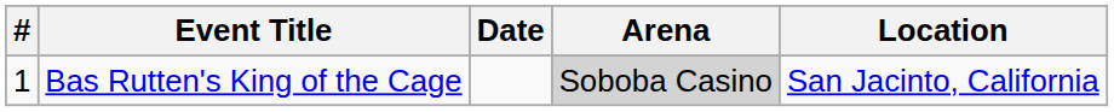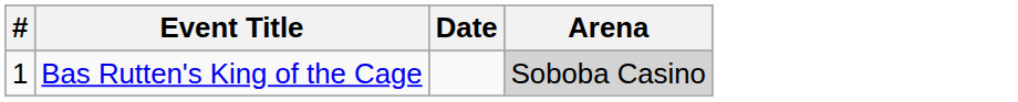 <table class="sortable wikitable succession-box" style="font-size:90%;">
 <tr>
 <th scope="col">#</th>
 <th scope="col">Event Title</th>
 <th scope="col">Date</th>
 <th scope="col">Arena</th>
-<th scope="col">Location</th>
 </tr>
 <tr>
 <td align=center>1</td>
 <td><a href='#'>Bas Rutten's King of the Cage</a></td>
 <td></td>
 <td style="background: lightgrey;">Soboba Casino</td>
-<td><a href='#'>San Jacinto, California</a></td>
 </tr>
 </table>
